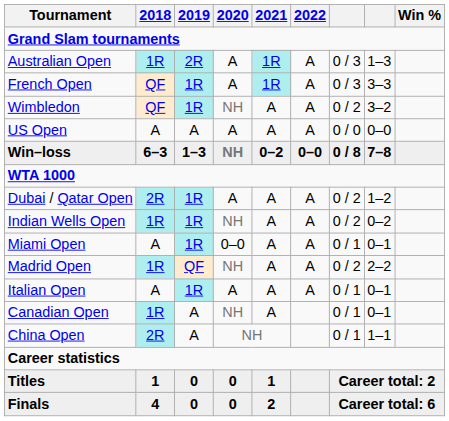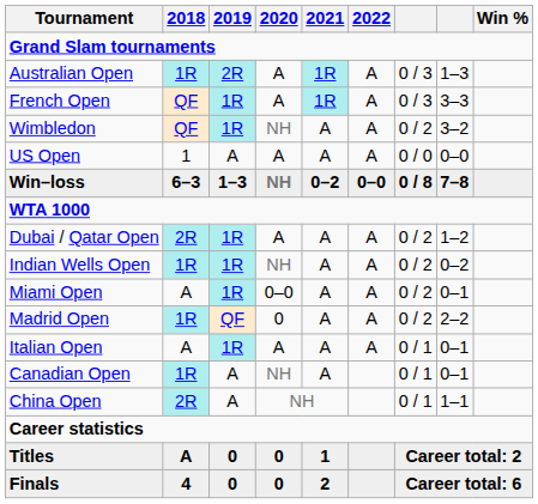 <table class="wikitable nowrap" style=text-align:center>
 <tr>
 <th>Tournament</th>
 <th><a href='#'>2018</a></th>
 <th><a href='#'>2019</a></th>
 <th><a href='#'>2020</a></th>
 <th><a href='#'>2021</a></th>
 <th><a href='#'>2022</a></th>
 <th></th>
 <th></th>
 <th>Win %</th>
 </tr>
 <tr>
 <td colspan="9" align="left"><strong><a href='#'>Grand Slam tournaments</a></strong></td>
 </tr>
 <tr>
 <td align=left><a href='#'>Australian Open</a></td>
 <td style=background:#afeeee><a href='#'>1R</a></td>
 <td style=background:#afeeee><a href='#'>2R</a></td>
 <td>A</td>
 <td style=background:#afeeee><a href='#'>1R</a></td>
 <td>A</td>
 <td>0 / 3</td>
 <td>1–3</td>
 <td></td>
 </tr>
 <tr>
 <td align=left><a href='#'>French Open</a></td>
 <td bgcolor=ffebcd><a href='#'>QF</a></td>
 <td style=background:#afeeee><a href='#'>1R</a></td>
 <td>A</td>
 <td style=background:#afeeee><a href='#'>1R</a></td>
 <td>A</td>
 <td>0 / 3</td>
 <td>3–3</td>
 <td></td>
 </tr>
 <tr>
 <td align=left><a href='#'>Wimbledon</a></td>
 <td bgcolor=ffebcd><a href='#'>QF</a></td>
 <td style=background:#afeeee><a href='#'>1R</a></td>
 <td style=color:#767676>NH</td>
 <td>A</td>
 <td>A</td>
 <td>0 / 2</td>
 <td>3–2</td>
 <td></td>
 </tr>
 <tr>
 <td align=left><a href='#'>US Open</a></td>
-<td>A</td>
+<td>1</td>
 <td>A</td>
 <td>A</td>
 <td>A</td>
 <td>A</td>
 <td>0 / 0</td>
 <td>0–0</td>
 <td></td>
 </tr>
 <tr style=font-weight:bold;background:#efefef>
 <td style=text-align:left>Win–loss</td>
 <td>6–3</td>
 <td>1–3</td>
 <td style=color:#767676>NH</td>
 <td>0–2</td>
 <td>0–0</td>
 <td>0 / 8</td>
 <td>7–8</td>
 <td></td>
 </tr>
 <tr>
 <td colspan="9" style="text-align:left"><strong><a href='#'>WTA 1000</a></strong></td>
 </tr>
 <tr>
 <td align=left><a href='#'>Dubai</a> / <a href='#'>Qatar Open</a></td>
 <td bgcolor=afeeee><a href='#'>2R</a></td>
 <td bgcolor=afeeee><a href='#'>1R</a></td>
 <td>A</td>
 <td>A</td>
 <td>A</td>
 <td>0 / 2</td>
 <td>1–2</td>
 <td></td>
 </tr>
 <tr>
 <td align=left><a href='#'>Indian Wells Open</a></td>
 <td bgcolor=afeeee><a href='#'>1R</a></td>
 <td bgcolor=afeeee><a href='#'>1R</a></td>
 <td style="color:#767676">NH</td>
 <td>A</td>
 <td>A</td>
 <td>0 / 2</td>
 <td>0–2</td>
 <td></td>
 </tr>
 <tr>
 <td align=left><a href='#'>Miami Open</a></td>
 <td>A</td>
 <td bgcolor=afeeee><a href='#'>1R</a></td>
 <td>0–0</td>
 <td>A</td>
 <td>A</td>
-<td>0 / 1</td>
+<td>0 / 2</td>
 <td>0–1</td>
 <td></td>
 </tr>
 <tr>
 <td align=left><a href='#'>Madrid Open</a></td>
 <td bgcolor=afeeee><a href='#'>1R</a></td>
 <td bgcolor=ffebcd><a href='#'>QF</a></td>
-<td style=color:#767676>NH</td>
+<td>0</td>
 <td>A</td>
 <td>A</td>
 <td>0 / 2</td>
 <td>2–2</td>
 <td></td>
 </tr>
 <tr>
 <td align=left><a href='#'>Italian Open</a></td>
 <td>A</td>
 <td bgcolor=afeeee><a href='#'>1R</a></td>
 <td>A</td>
 <td>A</td>
 <td>A</td>
 <td>0 / 1</td>
 <td>0–1</td>
 <td></td>
 </tr>
 <tr>
 <td align=left><a href='#'>Canadian Open</a></td>
 <td bgcolor=afeeee><a href='#'>1R</a></td>
 <td>A</td>
 <td style=color:#767676>NH</td>
 <td>A</td>
 <td></td>
 <td>0 / 1</td>
 <td>0–1</td>
 <td></td>
 </tr>
 <tr>
 <td align=left><a href='#'>China Open</a></td>
 <td bgcolor=afeeee><a href='#'>2R</a></td>
 <td>A</td>
 <td colspan="2" style="color:#767676">NH</td>
 <td></td>
 <td>0 / 1</td>
 <td>1–1</td>
 <td></td>
 </tr>
 <tr>
 <td colspan="9" align="left"><strong>Career statistics</strong></td>
 </tr>
 <tr style=font-weight:bold;background:#efefef>
 <td style=text-align:left>Titles</td>
-<td>1</td>
+<td>A</td>
 <td>0</td>
 <td>0</td>
 <td>1</td>
 <td></td>
 <td colspan=3>Career total: 2</td>
 </tr>
 <tr style=font-weight:bold;background:#efefef>
 <td style=text-align:left>Finals</td>
 <td>4</td>
 <td>0</td>
 <td>0</td>
 <td>2</td>
 <td></td>
 <td colspan="3">Career total: 6</td>
 </tr>
 </table>
